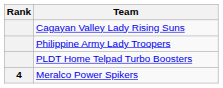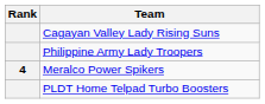 <table class="wikitable" style="text-align: center;">
 <tr>
 <th width=40>Rank</th>
 <th width=290>Team</th>
 </tr>
 <tr>
 <th></th>
 <td style="text-align:left;"><a href='#'>Cagayan Valley Lady Rising Suns</a></td>
 </tr>
 <tr>
 <th></th>
 <td style="text-align:left;"><a href='#'>Philippine Army Lady Troopers</a></td>
 </tr>
 <tr>
+<th>4</th>
+<td style="text-align:left;"><a href='#'>Meralco Power Spikers</a></td>
+</tr>
+<tr>
 <th></th>
 <td style="text-align:left;"><a href='#'>PLDT Home Telpad Turbo Boosters</a></td>
 </tr>
-<tr>
-<th>4</th>
-<td style="text-align:left;"><a href='#'>Meralco Power Spikers</a></td>
-</tr>
 </table>
